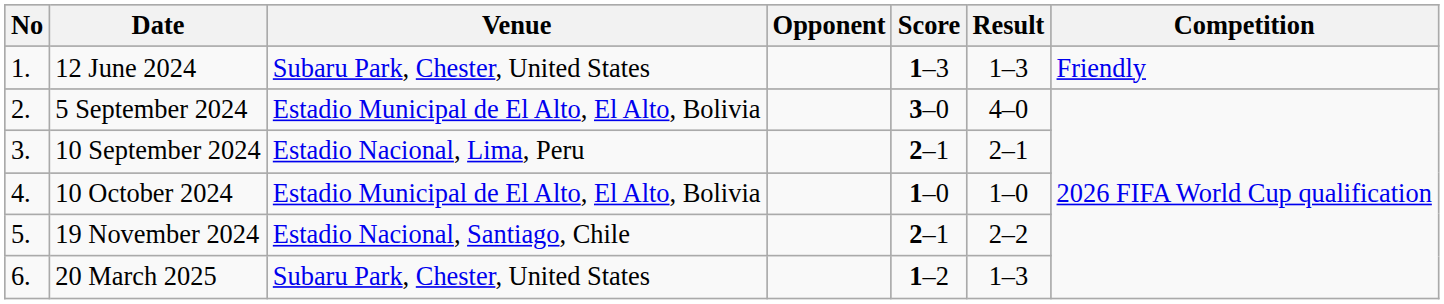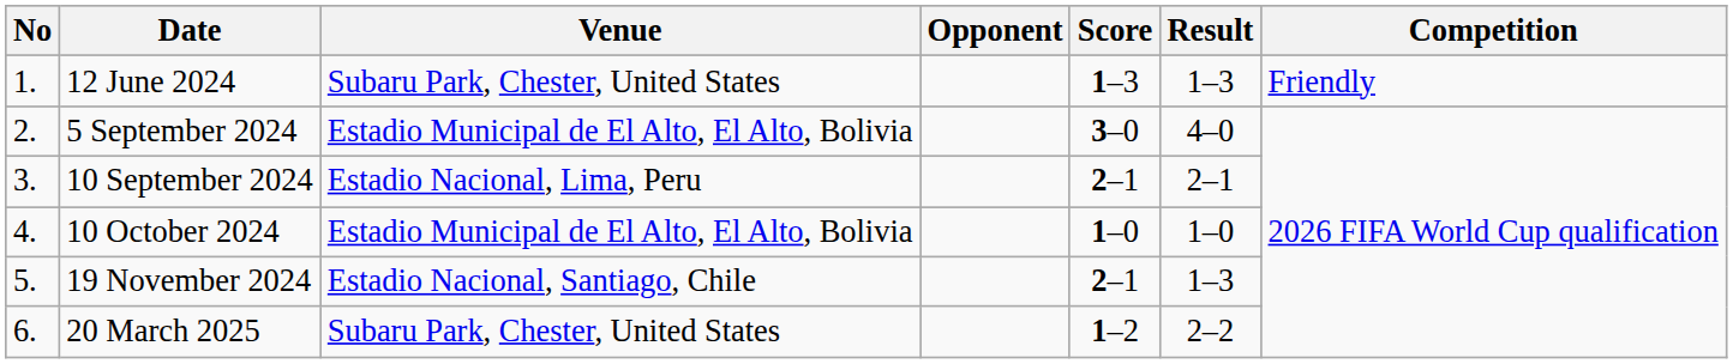 <table class="wikitable">
 <tr>
 <th>No</th>
 <th>Date</th>
 <th>Venue</th>
 <th>Opponent</th>
 <th>Score</th>
 <th>Result</th>
 <th>Competition</th>
 </tr>
 <tr>
 <td>1.</td>
 <td>12 June 2024</td>
 <td><a href='#'>Subaru Park</a>, <a href='#'>Chester</a>, United States</td>
 <td></td>
 <td align=center><strong>1</strong>–3</td>
 <td align=center>1–3</td>
 <td><a href='#'>Friendly</a></td>
 </tr>
 <tr>
 <td>2.</td>
 <td>5 September 2024</td>
 <td><a href='#'>Estadio Municipal de El Alto</a>, <a href='#'>El Alto</a>, Bolivia</td>
 <td></td>
 <td align=center><strong>3</strong>–0</td>
 <td align=center>4–0</td>
 <td rowspan=5><a href='#'>2026 FIFA World Cup qualification</a></td>
 </tr>
 <tr>
 <td>3.</td>
 <td>10 September 2024</td>
 <td><a href='#'>Estadio Nacional</a>, <a href='#'>Lima</a>, Peru</td>
 <td></td>
 <td align=center><strong>2</strong>–1</td>
 <td align=center>2–1</td>
 </tr>
 <tr>
 <td>4.</td>
 <td>10 October 2024</td>
 <td><a href='#'>Estadio Municipal de El Alto</a>, <a href='#'>El Alto</a>, Bolivia</td>
 <td></td>
 <td align=center><strong>1</strong>–0</td>
 <td align=center>1–0</td>
 </tr>
 <tr>
 <td>5.</td>
 <td>19 November 2024</td>
 <td><a href='#'>Estadio Nacional</a>, <a href='#'>Santiago</a>, Chile</td>
 <td></td>
 <td align=center><strong>2</strong>–1</td>
-<td align=center>2–2</td>
+<td align=center>1–3</td>
 </tr>
 <tr>
 <td>6.</td>
 <td>20 March 2025</td>
 <td><a href='#'>Subaru Park</a>, <a href='#'>Chester</a>, United States</td>
 <td></td>
 <td align=center><strong>1</strong>–2</td>
-<td align=center>1–3</td>
+<td align=center>2–2</td>
 </tr>
 </table>
